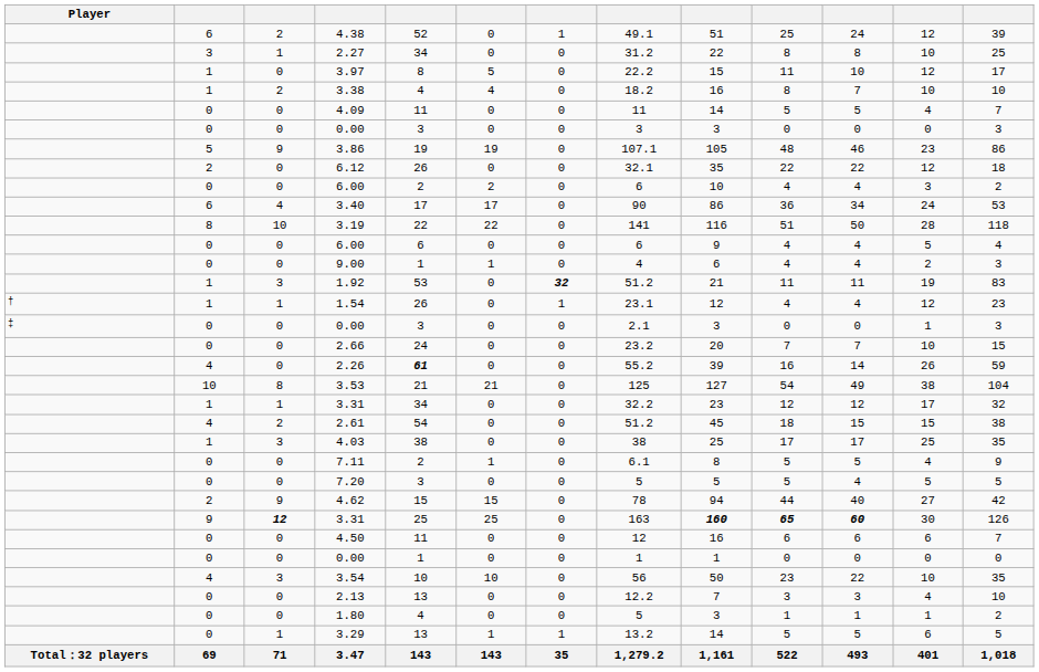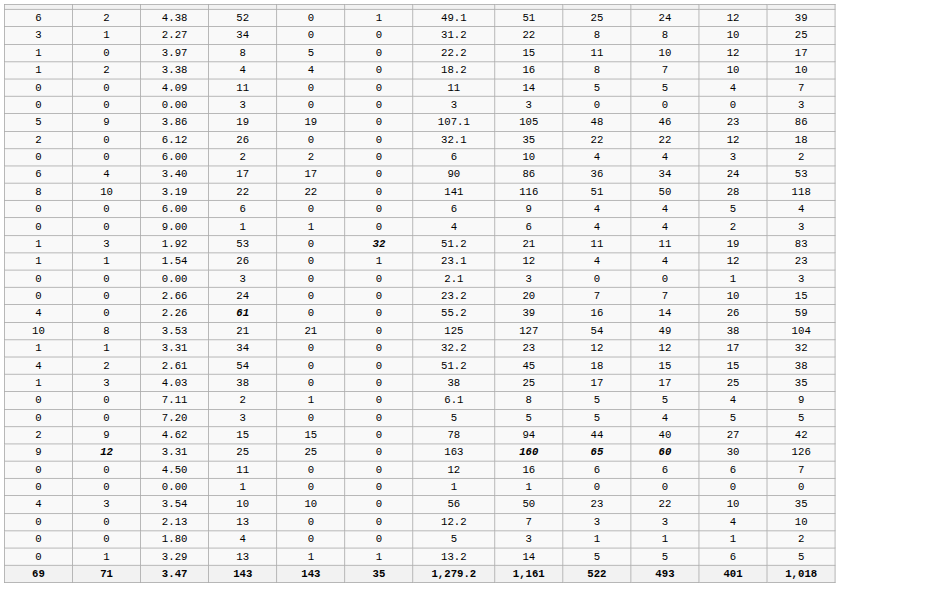 <table class="wikitable sortable" style="text-align:center;">
 <tr>
-<th width="12%">Player</th>
 <th width="5%"><a href='#'></a></th>
 <th width="5%"><a href='#'></a></th>
 <th width="5%"><a href='#'></a></th>
 <th width="5%"><a href='#'></a></th>
 <th width="5%"><a href='#'></a></th>
 <th width="5%"><a href='#'></a></th>
 <th width="6%"><a href='#'></a></th>
 <th width="5%"><a href='#'></a></th>
 <th width="5%"><a href='#'></a></th>
 <th width="5%"><a href='#'></a></th>
 <th width="5%"><a href='#'></a></th>
 <th width="5%"><a href='#'></a></th>
 </tr>
 <tr>
-<td align="left"></td>
 <td>6</td>
 <td>2</td>
 <td>4.38</td>
 <td>52</td>
 <td>0</td>
 <td>1</td>
 <td>49.1</td>
 <td>51</td>
 <td>25</td>
 <td>24</td>
 <td>12</td>
 <td>39</td>
 </tr>
 <tr>
-<td align="left"></td>
 <td>3</td>
 <td>1</td>
 <td>2.27</td>
 <td>34</td>
 <td>0</td>
 <td>0</td>
 <td>31.2</td>
 <td>22</td>
 <td>8</td>
 <td>8</td>
 <td>10</td>
 <td>25</td>
 </tr>
 <tr>
-<td align="left"></td>
 <td>1</td>
 <td>0</td>
 <td>3.97</td>
 <td>8</td>
 <td>5</td>
 <td>0</td>
 <td>22.2</td>
 <td>15</td>
 <td>11</td>
 <td>10</td>
 <td>12</td>
 <td>17</td>
 </tr>
 <tr>
-<td align="left"></td>
 <td>1</td>
 <td>2</td>
 <td>3.38</td>
 <td>4</td>
 <td>4</td>
 <td>0</td>
 <td>18.2</td>
 <td>16</td>
 <td>8</td>
 <td>7</td>
 <td>10</td>
 <td>10</td>
 </tr>
 <tr>
-<td align="left"></td>
 <td>0</td>
 <td>0</td>
 <td>4.09</td>
 <td>11</td>
 <td>0</td>
 <td>0</td>
 <td>11</td>
 <td>14</td>
 <td>5</td>
 <td>5</td>
 <td>4</td>
 <td>7</td>
 </tr>
 <tr>
-<td align="left"></td>
 <td>0</td>
 <td>0</td>
 <td>0.00</td>
 <td>3</td>
 <td>0</td>
 <td>0</td>
 <td>3</td>
 <td>3</td>
 <td>0</td>
 <td>0</td>
 <td>0</td>
 <td>3</td>
 </tr>
 <tr>
-<td align="left"></td>
 <td>5</td>
 <td>9</td>
 <td>3.86</td>
 <td>19</td>
 <td>19</td>
 <td>0</td>
 <td>107.1</td>
 <td>105</td>
 <td>48</td>
 <td>46</td>
 <td>23</td>
 <td>86</td>
 </tr>
 <tr>
-<td align="left"></td>
 <td>2</td>
 <td>0</td>
 <td>6.12</td>
 <td>26</td>
 <td>0</td>
 <td>0</td>
 <td>32.1</td>
 <td>35</td>
 <td>22</td>
 <td>22</td>
 <td>12</td>
 <td>18</td>
 </tr>
 <tr>
-<td align="left"></td>
 <td>0</td>
 <td>0</td>
 <td>6.00</td>
 <td>2</td>
 <td>2</td>
 <td>0</td>
 <td>6</td>
 <td>10</td>
 <td>4</td>
 <td>4</td>
 <td>3</td>
 <td>2</td>
 </tr>
 <tr>
-<td align="left"></td>
 <td>6</td>
 <td>4</td>
 <td>3.40</td>
 <td>17</td>
 <td>17</td>
 <td>0</td>
 <td>90</td>
 <td>86</td>
 <td>36</td>
 <td>34</td>
 <td>24</td>
 <td>53</td>
 </tr>
 <tr>
-<td align="left"></td>
 <td>8</td>
 <td>10</td>
 <td>3.19</td>
 <td>22</td>
 <td>22</td>
 <td>0</td>
 <td>141</td>
 <td>116</td>
 <td>51</td>
 <td>50</td>
 <td>28</td>
 <td>118</td>
 </tr>
 <tr>
-<td align="left"></td>
 <td>0</td>
 <td>0</td>
 <td>6.00</td>
 <td>6</td>
 <td>0</td>
 <td>0</td>
 <td>6</td>
 <td>9</td>
 <td>4</td>
 <td>4</td>
 <td>5</td>
 <td>4</td>
 </tr>
 <tr>
-<td align="left"></td>
 <td>0</td>
 <td>0</td>
 <td>9.00</td>
 <td>1</td>
 <td>1</td>
 <td>0</td>
 <td>4</td>
 <td>6</td>
 <td>4</td>
 <td>4</td>
 <td>2</td>
 <td>3</td>
 </tr>
 <tr>
-<td align="left"></td>
 <td>1</td>
 <td>3</td>
 <td>1.92</td>
 <td>53</td>
 <td>0</td>
 <td><strong><em>32</em></strong></td>
 <td>51.2</td>
 <td>21</td>
 <td>11</td>
 <td>11</td>
 <td>19</td>
 <td>83</td>
 </tr>
 <tr>
-<td align="left"><sup>†</sup></td>
 <td>1</td>
 <td>1</td>
 <td>1.54</td>
 <td>26</td>
 <td>0</td>
 <td>1</td>
 <td>23.1</td>
 <td>12</td>
 <td>4</td>
 <td>4</td>
 <td>12</td>
 <td>23</td>
 </tr>
 <tr>
-<td align="left"><sup>‡</sup></td>
 <td>0</td>
 <td>0</td>
 <td>0.00</td>
 <td>3</td>
 <td>0</td>
 <td>0</td>
 <td>2.1</td>
 <td>3</td>
 <td>0</td>
 <td>0</td>
 <td>1</td>
 <td>3</td>
 </tr>
 <tr>
-<td align="left"></td>
 <td>0</td>
 <td>0</td>
 <td>2.66</td>
 <td>24</td>
 <td>0</td>
 <td>0</td>
 <td>23.2</td>
 <td>20</td>
 <td>7</td>
 <td>7</td>
 <td>10</td>
 <td>15</td>
 </tr>
 <tr>
-<td align="left"></td>
 <td>4</td>
 <td>0</td>
 <td>2.26</td>
 <td><strong><em>61</em></strong></td>
 <td>0</td>
 <td>0</td>
 <td>55.2</td>
 <td>39</td>
 <td>16</td>
 <td>14</td>
 <td>26</td>
 <td>59</td>
 </tr>
 <tr>
-<td align="left"></td>
 <td>10</td>
 <td>8</td>
 <td>3.53</td>
 <td>21</td>
 <td>21</td>
 <td>0</td>
 <td>125</td>
 <td>127</td>
 <td>54</td>
 <td>49</td>
 <td>38</td>
 <td>104</td>
 </tr>
 <tr>
-<td align="left"></td>
 <td>1</td>
 <td>1</td>
 <td>3.31</td>
 <td>34</td>
 <td>0</td>
 <td>0</td>
 <td>32.2</td>
 <td>23</td>
 <td>12</td>
 <td>12</td>
 <td>17</td>
 <td>32</td>
 </tr>
 <tr>
-<td align="left"></td>
 <td>4</td>
 <td>2</td>
 <td>2.61</td>
 <td>54</td>
 <td>0</td>
 <td>0</td>
 <td>51.2</td>
 <td>45</td>
 <td>18</td>
 <td>15</td>
 <td>15</td>
 <td>38</td>
 </tr>
 <tr>
-<td align="left"></td>
 <td>1</td>
 <td>3</td>
 <td>4.03</td>
 <td>38</td>
 <td>0</td>
 <td>0</td>
 <td>38</td>
 <td>25</td>
 <td>17</td>
 <td>17</td>
 <td>25</td>
 <td>35</td>
 </tr>
 <tr>
-<td align="left"></td>
 <td>0</td>
 <td>0</td>
 <td>7.11</td>
 <td>2</td>
 <td>1</td>
 <td>0</td>
 <td>6.1</td>
 <td>8</td>
 <td>5</td>
 <td>5</td>
 <td>4</td>
 <td>9</td>
 </tr>
 <tr>
-<td align="left"></td>
 <td>0</td>
 <td>0</td>
 <td>7.20</td>
 <td>3</td>
 <td>0</td>
 <td>0</td>
 <td>5</td>
 <td>5</td>
 <td>5</td>
 <td>4</td>
 <td>5</td>
 <td>5</td>
 </tr>
 <tr>
-<td align="left"></td>
 <td>2</td>
 <td>9</td>
 <td>4.62</td>
 <td>15</td>
 <td>15</td>
 <td>0</td>
 <td>78</td>
 <td>94</td>
 <td>44</td>
 <td>40</td>
 <td>27</td>
 <td>42</td>
 </tr>
 <tr>
-<td align="left"></td>
 <td>9</td>
 <td><strong><em>12</em></strong></td>
 <td>3.31</td>
 <td>25</td>
 <td>25</td>
 <td>0</td>
 <td>163</td>
 <td><strong><em>160</em></strong></td>
 <td><strong><em>65</em></strong></td>
 <td><strong><em>60</em></strong></td>
 <td>30</td>
 <td>126</td>
 </tr>
 <tr>
-<td align="left"></td>
 <td>0</td>
 <td>0</td>
 <td>4.50</td>
 <td>11</td>
 <td>0</td>
 <td>0</td>
 <td>12</td>
 <td>16</td>
 <td>6</td>
 <td>6</td>
 <td>6</td>
 <td>7</td>
 </tr>
 <tr>
-<td align="left"></td>
 <td>0</td>
 <td>0</td>
 <td>0.00</td>
 <td>1</td>
 <td>0</td>
 <td>0</td>
 <td>1</td>
 <td>1</td>
 <td>0</td>
 <td>0</td>
 <td>0</td>
 <td>0</td>
 </tr>
 <tr>
-<td align="left"></td>
 <td>4</td>
 <td>3</td>
 <td>3.54</td>
 <td>10</td>
 <td>10</td>
 <td>0</td>
 <td>56</td>
 <td>50</td>
 <td>23</td>
 <td>22</td>
 <td>10</td>
 <td>35</td>
 </tr>
 <tr>
-<td align="left"></td>
 <td>0</td>
 <td>0</td>
 <td>2.13</td>
 <td>13</td>
 <td>0</td>
 <td>0</td>
 <td>12.2</td>
 <td>7</td>
 <td>3</td>
 <td>3</td>
 <td>4</td>
 <td>10</td>
 </tr>
 <tr>
-<td align="left"></td>
 <td>0</td>
 <td>0</td>
 <td>1.80</td>
 <td>4</td>
 <td>0</td>
 <td>0</td>
 <td>5</td>
 <td>3</td>
 <td>1</td>
 <td>1</td>
 <td>1</td>
 <td>2</td>
 </tr>
 <tr>
-<td align="left"></td>
 <td>0</td>
 <td>1</td>
 <td>3.29</td>
 <td>13</td>
 <td>1</td>
 <td>1</td>
 <td>13.2</td>
 <td>14</td>
 <td>5</td>
 <td>5</td>
 <td>6</td>
 <td>5</td>
 </tr>
 <tr>
-<th>Total：32 players</th>
 <th>69</th>
 <th>71</th>
 <th>3.47</th>
 <th>143</th>
 <th>143</th>
 <th>35</th>
 <th>1,279.2</th>
 <th>1,161</th>
 <th>522</th>
 <th>493</th>
 <th>401</th>
 <th>1,018</th>
 </tr>
 </table>
